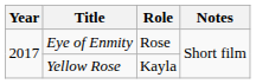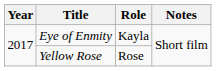 <table class="wikitable">
 <tr>
 <th>Year</th>
 <th>Title</th>
 <th>Role</th>
 <th>Notes</th>
 </tr>
 <tr>
 <td rowspan="2">2017</td>
 <td><em>Eye of Enmity</em></td>
-<td>Rose</td>
+<td>Kayla</td>
 <td rowspan="2">Short film</td>
 </tr>
 <tr>
 <td><em>Yellow Rose</em></td>
-<td>Kayla</td>
+<td>Rose</td>
 </tr>
 </table>
